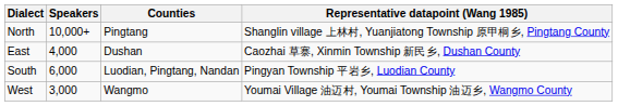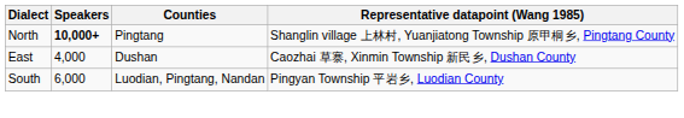 <table class="wikitable">
 <tr>
 <th>Dialect</th>
 <th>Speakers</th>
 <th>Counties</th>
 <th>Representative datapoint (Wang 1985)</th>
 </tr>
 <tr>
 <td>North</td>
-<td>10,000+</td>
+<td><strong>10,000+</strong></td>
 <td>Pingtang</td>
 <td>Shanglin village 上林村, Yuanjiatong Township 原甲桐乡, <a href='#'>Pingtang County</a></td>
 </tr>
 <tr>
 <td>East</td>
 <td>4,000</td>
 <td>Dushan</td>
 <td>Caozhai 草寨, Xinmin Township 新民乡, <a href='#'>Dushan County</a></td>
 </tr>
 <tr>
 <td>South</td>
 <td>6,000</td>
 <td>Luodian, Pingtang, Nandan</td>
 <td>Pingyan Township 平岩乡, <a href='#'>Luodian County</a></td>
 </tr>
-<tr>
-<td>West</td>
-<td>3,000</td>
-<td>Wangmo</td>
-<td>Youmai Village 油迈村, Youmai Township 油迈乡, <a href='#'>Wangmo County</a></td>
-</tr>
 </table>
